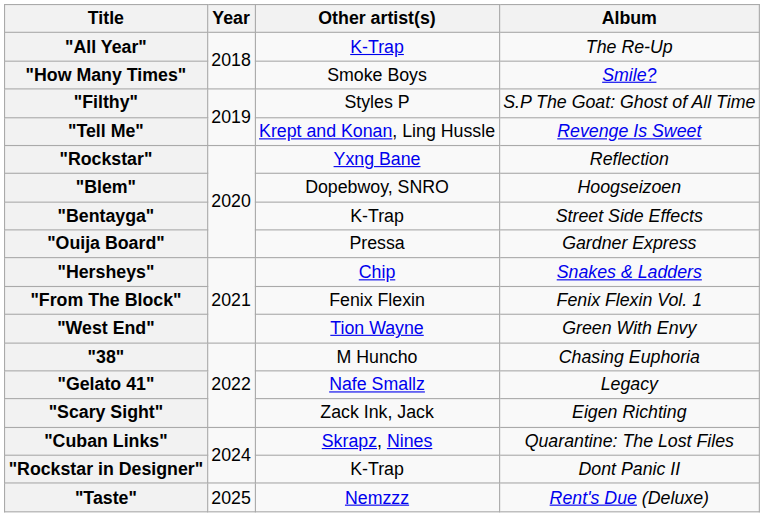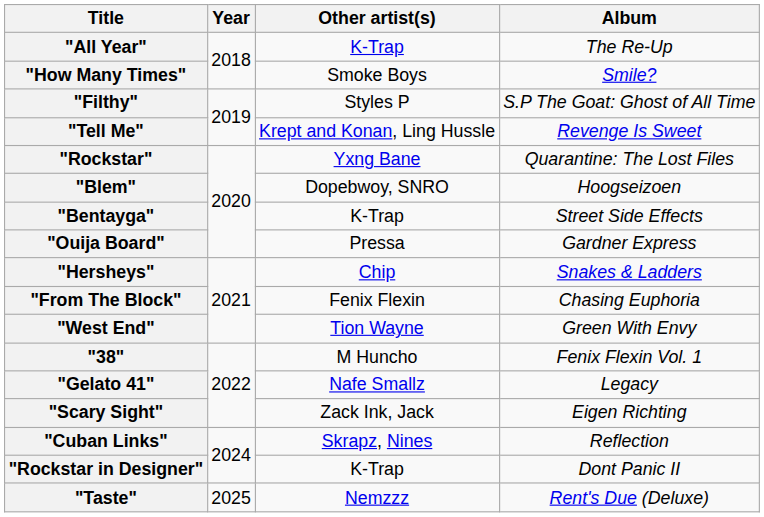 <table class="wikitable plainrowheaders" style="text-align:center;">
 <tr>
 <th scope="col">Title</th>
 <th scope="col">Year</th>
 <th scope="col">Other artist(s)</th>
 <th scope="col">Album</th>
 </tr>
 <tr>
 <th scope="row">"All Year"</th>
 <td rowspan="2">2018</td>
 <td><a href='#'>K-Trap</a></td>
 <td><em>The Re-Up</em></td>
 </tr>
 <tr>
 <th Scope="Row">"How Many Times"</th>
 <td>Smoke Boys</td>
 <td><em><a href='#'>Smile?</a></em></td>
 </tr>
 <tr>
 <th scope="row">"Filthy"</th>
 <td rowspan="2">2019</td>
 <td>Styles P</td>
 <td><em>S.P The Goat: Ghost of All Time</em></td>
 </tr>
 <tr>
 <th scope="row">"Tell Me"</th>
 <td><a href='#'>Krept and Konan</a>, Ling Hussle</td>
 <td><em><a href='#'>Revenge Is Sweet</a></em></td>
 </tr>
 <tr>
 <th scope="row">"Rockstar"</th>
 <td rowspan="4">2020</td>
 <td><a href='#'>Yxng Bane</a></td>
-<td><em>Reflection</em></td>
+<td><em>Quarantine: The Lost Files</em></td>
 </tr>
 <tr>
 <th scope="row">"Blem"</th>
 <td>Dopebwoy, SNRO</td>
 <td><em>Hoogseizoen</em></td>
 </tr>
 <tr>
 <th scope="row">"Bentayga"</th>
 <td>K-Trap</td>
 <td><em>Street Side Effects</em></td>
 </tr>
 <tr>
 <th Scope="Row">"Ouija Board"</th>
 <td>Pressa</td>
 <td><em>Gardner Express</em></td>
 </tr>
 <tr>
 <th Scope="Row">"Hersheys"</th>
 <td rowspan="3">2021</td>
 <td><a href='#'>Chip</a></td>
 <td><em><a href='#'>Snakes & Ladders</a></em></td>
 </tr>
 <tr>
 <th Scope="row">"From The Block"</th>
 <td>Fenix Flexin</td>
-<td><em>Fenix Flexin Vol. 1</em></td>
+<td><em>Chasing Euphoria</em></td>
 </tr>
 <tr>
 <th scope="row">"West End"</th>
 <td><a href='#'>Tion Wayne</a></td>
 <td><em>Green With Envy</em></td>
 </tr>
 <tr>
 <th scope="row">"38"</th>
 <td rowspan="3">2022</td>
 <td>M Huncho</td>
-<td><em>Chasing Euphoria</em></td>
+<td><em>Fenix Flexin Vol. 1</em></td>
 </tr>
 <tr>
 <th scope="row">"Gelato 41"</th>
 <td><a href='#'>Nafe Smallz</a></td>
 <td><em>Legacy</em></td>
 </tr>
 <tr>
 <th scope="Row">"Scary Sight"</th>
 <td>Zack Ink, Jack</td>
 <td><em>Eigen Richting</em></td>
 </tr>
 <tr>
 <th scope="row">"Cuban Links"</th>
 <td rowspan="2">2024</td>
 <td><a href='#'>Skrapz</a>, <a href='#'>Nines</a></td>
-<td><em>Quarantine: The Lost Files</em></td>
+<td><em>Reflection</em></td>
 </tr>
 <tr>
 <th scope="row">"Rockstar in Designer"</th>
 <td>K-Trap</td>
 <td><em>Dont Panic II</em></td>
 </tr>
 <tr>
 <th scope="row">"Taste"</th>
 <td>2025</td>
 <td><a href='#'>Nemzzz</a></td>
 <td><em><a href='#'>Rent's Due</a> (Deluxe)</em></td>
 </tr>
 </table>
